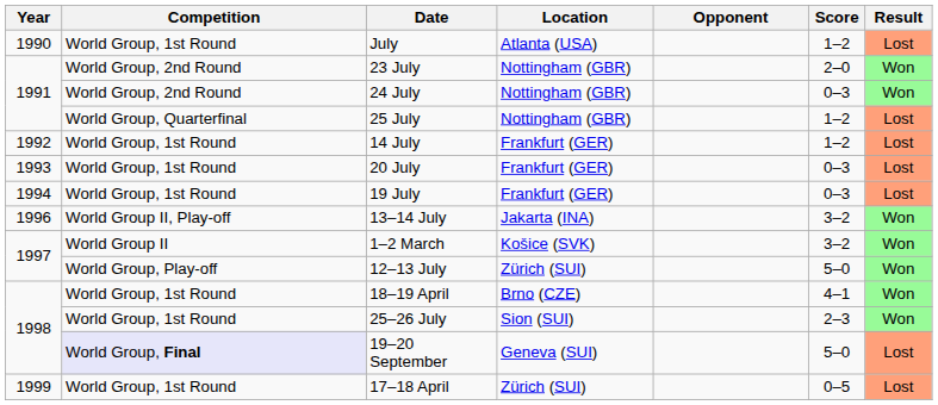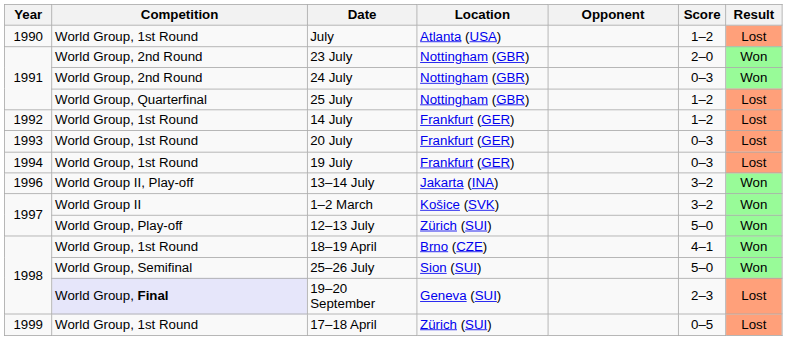 <table class="wikitable">
 <tr>
 <th style="width:50px">Year</th>
 <th style="width:300px">Competition</th>
 <th style="width:125px">Date</th>
 <th style="width:150px">Location</th>
 <th style="width:150px">Opponent</th>
 <th style="width:50px">Score</th>
 <th style="width:60px">Result</th>
 </tr>
 <tr>
 <td align="center">1990</td>
 <td>World Group, 1st Round</td>
 <td>July</td>
 <td><a href='#'>Atlanta</a> (<a href='#'>USA</a>)</td>
 <td></td>
 <td align="center">1–2</td>
 <td align="center" bgcolor="#FFA07A">Lost</td>
 </tr>
 <tr>
 <td align="center" rowspan="3">1991</td>
 <td>World Group, 2nd Round</td>
 <td>23 July</td>
 <td><a href='#'>Nottingham</a> (<a href='#'>GBR</a>)</td>
 <td></td>
 <td align="center">2–0</td>
 <td align="center" bgcolor="#98FB98">Won</td>
 </tr>
 <tr>
 <td>World Group, 2nd Round</td>
 <td>24 July</td>
 <td><a href='#'>Nottingham</a> (<a href='#'>GBR</a>)</td>
 <td></td>
 <td align="center">0–3</td>
 <td align="center" bgcolor="#98FB98">Won</td>
 </tr>
 <tr>
 <td>World Group, Quarterfinal</td>
 <td>25 July</td>
 <td><a href='#'>Nottingham</a> (<a href='#'>GBR</a>)</td>
 <td></td>
 <td align="center">1–2</td>
 <td align="center" bgcolor="#FFA07A">Lost</td>
 </tr>
 <tr>
 <td align="center">1992</td>
 <td>World Group, 1st Round</td>
 <td>14 July</td>
 <td><a href='#'>Frankfurt</a> (<a href='#'>GER</a>)</td>
 <td></td>
 <td align="center">1–2</td>
 <td align="center" bgcolor="#FFA07A">Lost</td>
 </tr>
 <tr>
 <td align="center">1993</td>
 <td>World Group, 1st Round</td>
 <td>20 July</td>
 <td><a href='#'>Frankfurt</a> (<a href='#'>GER</a>)</td>
 <td></td>
 <td align="center">0–3</td>
 <td align="center" bgcolor="#FFA07A">Lost</td>
 </tr>
 <tr>
 <td align="center">1994</td>
 <td>World Group, 1st Round</td>
 <td>19 July</td>
 <td><a href='#'>Frankfurt</a> (<a href='#'>GER</a>)</td>
 <td></td>
 <td align="center">0–3</td>
 <td align="center" bgcolor="#FFA07A">Lost</td>
 </tr>
 <tr>
 <td align="center">1996</td>
 <td>World Group II, Play-off</td>
 <td>13–14 July</td>
 <td><a href='#'>Jakarta</a> (<a href='#'>INA</a>)</td>
 <td></td>
 <td align="center">3–2</td>
 <td align="center" bgcolor="#98FB98">Won</td>
 </tr>
 <tr>
 <td align="center" rowspan="2">1997</td>
 <td>World Group II</td>
 <td>1–2 March</td>
 <td><a href='#'>Košice</a> (<a href='#'>SVK</a>)</td>
 <td></td>
 <td align="center">3–2</td>
 <td align="center" bgcolor="#98FB98">Won</td>
 </tr>
 <tr>
 <td>World Group, Play-off</td>
 <td>12–13 July</td>
 <td><a href='#'>Zürich</a> (<a href='#'>SUI</a>)</td>
 <td></td>
 <td align="center">5–0</td>
 <td align="center" bgcolor="#98FB98">Won</td>
 </tr>
 <tr>
 <td align="center" rowspan="3">1998</td>
 <td>World Group, 1st Round</td>
 <td>18–19 April</td>
 <td><a href='#'>Brno</a> (<a href='#'>CZE</a>)</td>
 <td></td>
 <td align="center">4–1</td>
 <td align="center" bgcolor="#98FB98">Won</td>
 </tr>
 <tr>
-<td>World Group, 1st Round</td>
+<td>World Group, Semifinal</td>
 <td>25–26 July</td>
 <td><a href='#'>Sion</a> (<a href='#'>SUI</a>)</td>
 <td></td>
-<td align="center">2–3</td>
+<td align="center">5–0</td>
 <td align="center" bgcolor="#98FB98">Won</td>
 </tr>
 <tr>
 <td style="background: lavender;">World Group, <strong>Final</strong></td>
 <td>19–20 September</td>
 <td><a href='#'>Geneva</a> (<a href='#'>SUI</a>)</td>
 <td></td>
-<td align="center">5–0</td>
+<td align="center">2–3</td>
 <td align="center" bgcolor="#FFA07A">Lost</td>
 </tr>
 <tr>
 <td align="center">1999</td>
 <td>World Group, 1st Round</td>
 <td>17–18 April</td>
 <td><a href='#'>Zürich</a> (<a href='#'>SUI</a>)</td>
 <td></td>
 <td align="center">0–5</td>
 <td align="center" bgcolor="#FFA07A">Lost</td>
 </tr>
 </table>
